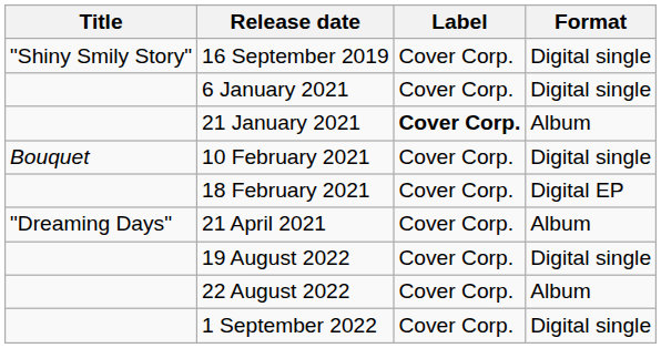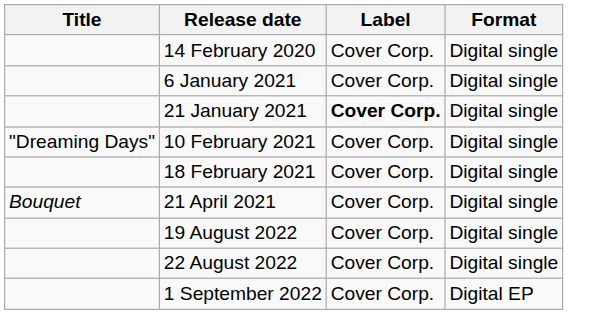 <table class="wikitable">
 <tr>
 <th>Title</th>
 <th>Release date</th>
 <th>Label</th>
 <th>Format</th>
 </tr>
 <tr>
-<td align="left">"Shiny Smily Story"</td>
-<td align="left">16 September 2019</td>
+<td align="left"></td>
+<td align="left">14 February 2020</td>
 <td align="left">Cover Corp.</td>
 <td align="left">Digital single</td>
 </tr>
 <tr>
 <td align="left"></td>
 <td align="left">6 January 2021</td>
 <td align="left">Cover Corp.</td>
 <td align="left">Digital single</td>
 </tr>
 <tr>
 <td align="left"></td>
 <td align="left">21 January 2021</td>
 <td align="left"><strong>Cover Corp.</strong></td>
-<td align="left">Album</td>
+<td align="left">Digital single</td>
 </tr>
 <tr>
-<td align="left"><em>Bouquet</em></td>
+<td align="left">"Dreaming Days"</td>
 <td align="left">10 February 2021</td>
 <td align="left">Cover Corp.</td>
 <td align="left">Digital single</td>
 </tr>
 <tr>
 <td align="left"></td>
 <td align="left">18 February 2021</td>
 <td align="left">Cover Corp.</td>
-<td align="left">Digital EP</td>
+<td align="left">Digital single</td>
 </tr>
 <tr>
-<td align="left">"Dreaming Days"</td>
+<td align="left"><em>Bouquet</em></td>
 <td align="left">21 April 2021</td>
 <td align="left">Cover Corp.</td>
-<td align="left">Album</td>
+<td align="left">Digital single</td>
 </tr>
 <tr>
 <td align="left"></td>
 <td align="left">19 August 2022</td>
 <td align="left">Cover Corp.</td>
 <td align="left">Digital single</td>
 </tr>
 <tr>
 <td align="left"></td>
 <td align="left">22 August 2022</td>
 <td align="left">Cover Corp.</td>
-<td align="left">Album</td>
+<td align="left">Digital single</td>
 </tr>
 <tr>
 <td align="left"></td>
 <td align="left">1 September 2022</td>
 <td align="left">Cover Corp.</td>
-<td align="left">Digital single</td>
+<td align="left">Digital EP</td>
 </tr>
 </table>
